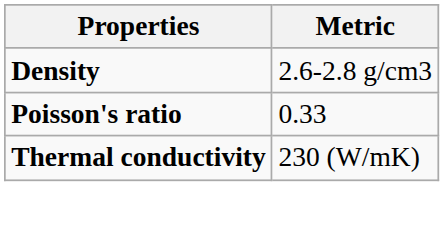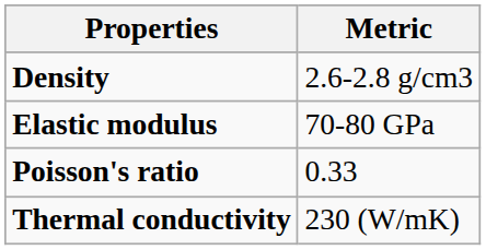 <table class="wikitable">
 <tr>
 <th>Properties</th>
 <th>Metric</th>
 </tr>
 <tr>
 <td><strong>Density</strong></td>
 <td>2.6-2.8 g/cm3</td>
 </tr>
 <tr>
+<td><strong>Elastic modulus</strong></td>
+<td>70-80 GPa</td>
+</tr>
+<tr>
 <td><strong>Poisson's ratio</strong></td>
 <td>0.33</td>
 </tr>
 <tr>
 <td><strong>Thermal conductivity</strong></td>
 <td>230 (W/mK)</td>
 </tr>
 </table>
